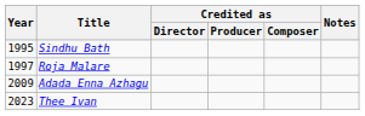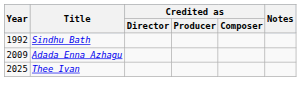 <table class="wikitable">
 <tr style="background:#B0C4DE; text-align:center;">
 <th rowspan="2" scope="col">Year</th>
 <th rowspan="2" scope="col">Title</th>
 <th scope="col"  colspan="3">Credited as</th>
 <th rowspan="2" class="unsortable" scope="col">Notes</th>
 </tr>
 <tr>
 <th>Director</th>
 <th>Producer</th>
 <th>Composer</th>
 </tr>
 <tr>
-<td>1995</td>
+<td>1992</td>
 <td><em><a href='#'>Sindhu Bath</a></em></td>
-<td></td>
-<td></td>
-<td></td>
-<td></td>
-</tr>
-<tr>
-<td>1997</td>
-<td><em><a href='#'>Roja Malare</a></em></td>
 <td></td>
 <td></td>
 <td></td>
 <td></td>
 </tr>
 <tr>
 <td>2009</td>
 <td><em><a href='#'>Adada Enna Azhagu</a></em></td>
 <td></td>
 <td></td>
 <td></td>
 <td></td>
 </tr>
 <tr>
-<td>2023</td>
+<td>2025</td>
 <td><em><a href='#'>Thee Ivan</a></em></td>
 <td></td>
 <td></td>
 <td></td>
 <td></td>
 </tr>
 </table>
